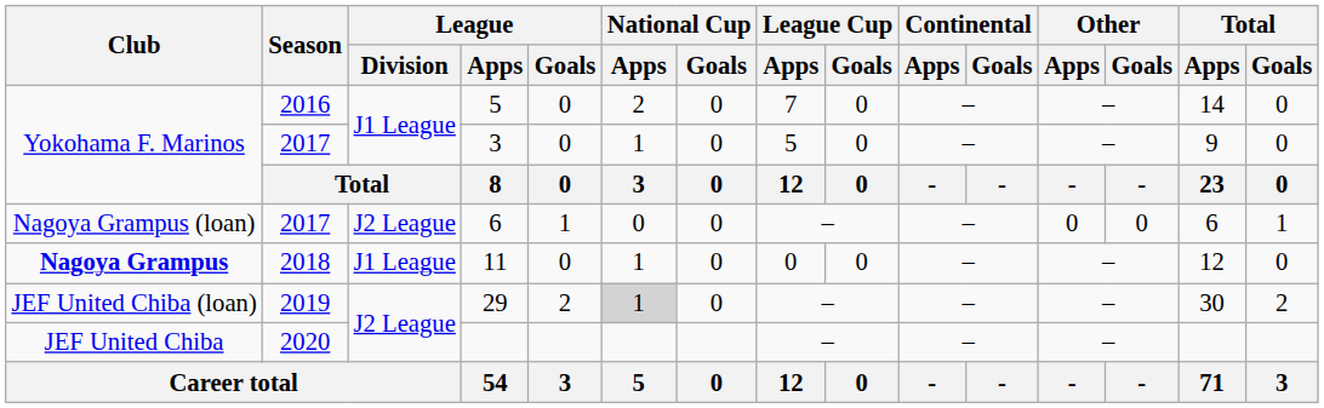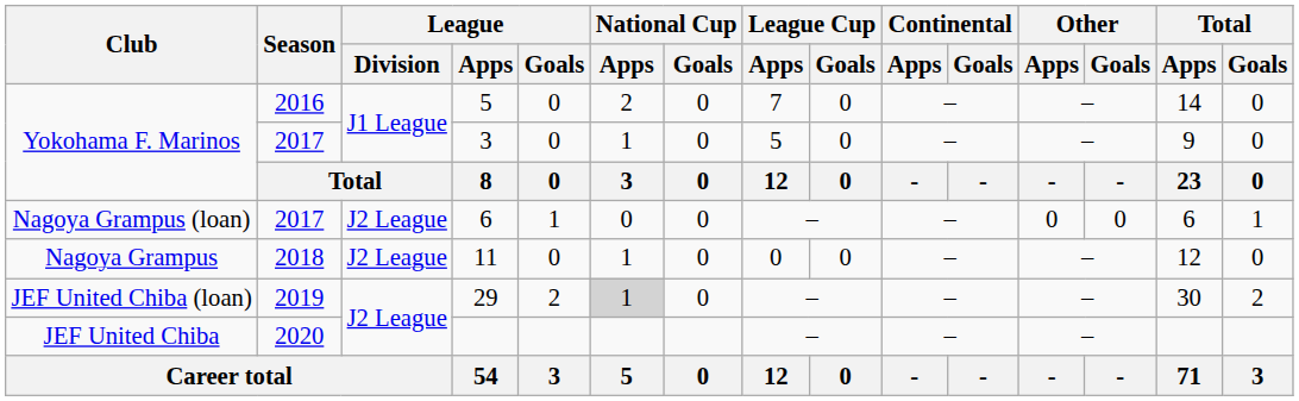 <table class="wikitable" style="text-align: center;">
 <tr>
 <th rowspan="2">Club</th>
 <th rowspan="2">Season</th>
 <th colspan="3">League</th>
 <th colspan="2">National Cup</th>
 <th colspan="2">League Cup</th>
 <th colspan="2">Continental</th>
 <th colspan="2">Other</th>
 <th colspan="2">Total</th>
 </tr>
 <tr>
 <th>Division</th>
 <th>Apps</th>
 <th>Goals</th>
 <th>Apps</th>
 <th>Goals</th>
 <th>Apps</th>
 <th>Goals</th>
 <th>Apps</th>
 <th>Goals</th>
 <th>Apps</th>
 <th>Goals</th>
 <th>Apps</th>
 <th>Goals</th>
 </tr>
 <tr>
 <td rowspan="3" valign="center"><a href='#'>Yokohama F. Marinos</a></td>
 <td><a href='#'>2016</a></td>
 <td rowspan="2" valign="center"><a href='#'>J1 League</a></td>
 <td>5</td>
 <td>0</td>
 <td>2</td>
 <td>0</td>
 <td>7</td>
 <td>0</td>
 <td colspan="2">–</td>
 <td colspan="2">–</td>
 <td>14</td>
 <td>0</td>
 </tr>
 <tr>
 <td><a href='#'>2017</a></td>
 <td>3</td>
 <td>0</td>
 <td>1</td>
 <td>0</td>
 <td>5</td>
 <td>0</td>
 <td colspan="2">–</td>
 <td colspan="2">–</td>
 <td>9</td>
 <td>0</td>
 </tr>
 <tr>
 <th colspan="2">Total</th>
 <th>8</th>
 <th>0</th>
 <th>3</th>
 <th>0</th>
 <th>12</th>
 <th>0</th>
 <th>-</th>
 <th>-</th>
 <th>-</th>
 <th>-</th>
 <th>23</th>
 <th>0</th>
 </tr>
 <tr>
 <td valign="center"><a href='#'>Nagoya Grampus</a> (loan)</td>
 <td><a href='#'>2017</a></td>
 <td><a href='#'>J2 League</a></td>
 <td>6</td>
 <td>1</td>
 <td>0</td>
 <td>0</td>
 <td colspan="2">–</td>
 <td colspan="2">–</td>
 <td>0</td>
 <td>0</td>
 <td>6</td>
 <td>1</td>
 </tr>
 <tr>
-<td valign="center"><strong><a href='#'>Nagoya Grampus</a></strong></td>
+<td valign="center"><a href='#'>Nagoya Grampus</a></td>
 <td><a href='#'>2018</a></td>
-<td><a href='#'>J1 League</a></td>
+<td><a href='#'>J2 League</a></td>
 <td>11</td>
 <td>0</td>
 <td>1</td>
 <td>0</td>
 <td>0</td>
 <td>0</td>
 <td colspan="2">–</td>
 <td colspan="2">–</td>
 <td>12</td>
 <td>0</td>
 </tr>
 <tr>
 <td valign="center"><a href='#'>JEF United Chiba</a> (loan)</td>
 <td><a href='#'>2019</a></td>
 <td rowspan="2" valign="center"><a href='#'>J2 League</a></td>
 <td>29</td>
 <td>2</td>
 <td style="background: lightgrey;">1</td>
 <td>0</td>
 <td colspan="2">–</td>
 <td colspan="2">–</td>
 <td colspan="2">–</td>
 <td>30</td>
 <td>2</td>
 </tr>
 <tr>
 <td valign="center"><a href='#'>JEF United Chiba</a></td>
 <td><a href='#'>2020</a></td>
 <td></td>
 <td></td>
 <td></td>
 <td></td>
 <td colspan="2">–</td>
 <td colspan="2">–</td>
 <td colspan="2">–</td>
 <td></td>
 <td></td>
 </tr>
 <tr>
 <th colspan="3">Career total</th>
 <th>54</th>
 <th>3</th>
 <th>5</th>
 <th>0</th>
 <th>12</th>
 <th>0</th>
 <th>-</th>
 <th>-</th>
 <th>-</th>
 <th>-</th>
 <th>71</th>
 <th>3</th>
 </tr>
 </table>
